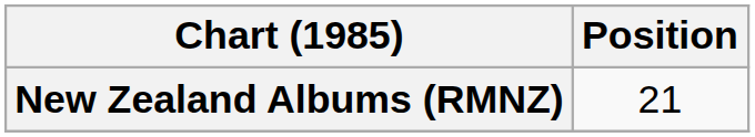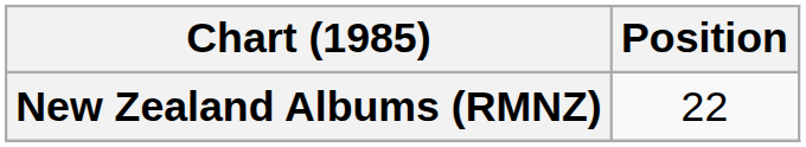 <table class="wikitable plainrowheaders" style="text-align:center">
 <tr>
 <th scope="col">Chart (1985)</th>
 <th scope="col">Position</th>
 </tr>
 <tr>
 <th scope="row">New Zealand Albums (RMNZ)</th>
-<td>21</td>
+<td>22</td>
 </tr>
 <tr>
 </tr>
 </table>
